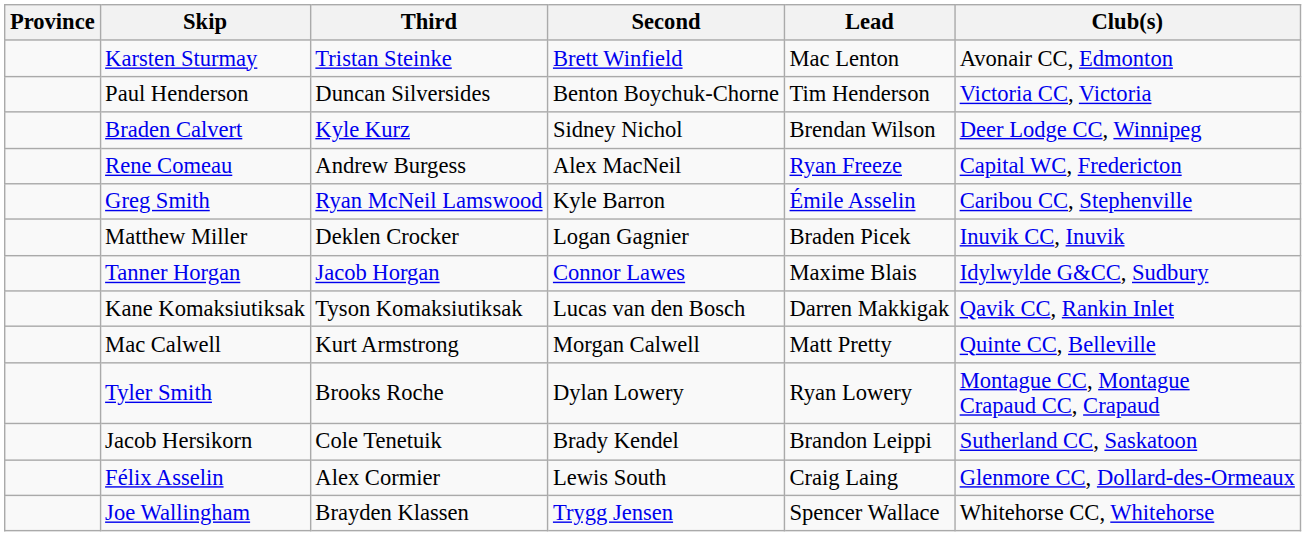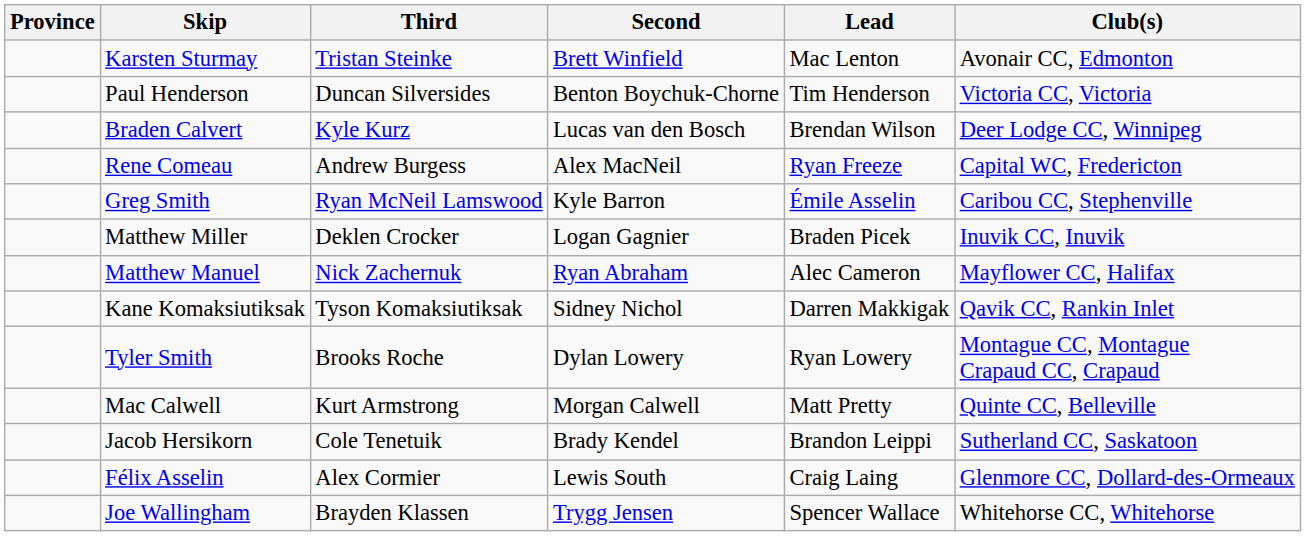 <table class="wikitable">
 <tr>
 <th>Province</th>
 <th>Skip</th>
 <th>Third</th>
 <th>Second</th>
 <th>Lead</th>
 <th>Club(s)</th>
 </tr>
 <tr>
 <td></td>
 <td><a href='#'>Karsten Sturmay</a></td>
 <td><a href='#'>Tristan Steinke</a></td>
 <td><a href='#'>Brett Winfield</a></td>
 <td>Mac Lenton</td>
 <td>Avonair CC, <a href='#'>Edmonton</a></td>
 </tr>
 <tr>
 <td></td>
 <td>Paul Henderson</td>
 <td>Duncan Silversides</td>
 <td>Benton Boychuk-Chorne</td>
 <td>Tim Henderson</td>
 <td><a href='#'>Victoria CC</a>, <a href='#'>Victoria</a></td>
 </tr>
 <tr>
 <td></td>
 <td><a href='#'>Braden Calvert</a></td>
 <td><a href='#'>Kyle Kurz</a></td>
-<td>Sidney Nichol</td>
+<td>Lucas van den Bosch</td>
 <td>Brendan Wilson</td>
 <td><a href='#'>Deer Lodge CC</a>, <a href='#'>Winnipeg</a></td>
 </tr>
 <tr>
 <td></td>
 <td><a href='#'>Rene Comeau</a></td>
 <td>Andrew Burgess</td>
 <td>Alex MacNeil</td>
 <td><a href='#'>Ryan Freeze</a></td>
 <td><a href='#'>Capital WC</a>, <a href='#'>Fredericton</a></td>
 </tr>
 <tr>
 <td></td>
 <td><a href='#'>Greg Smith</a></td>
 <td><a href='#'>Ryan McNeil Lamswood</a></td>
 <td>Kyle Barron</td>
 <td><a href='#'>Émile Asselin</a></td>
 <td><a href='#'>Caribou CC</a>, <a href='#'>Stephenville</a></td>
 </tr>
 <tr>
 <td></td>
 <td>Matthew Miller</td>
 <td>Deklen Crocker</td>
 <td>Logan Gagnier</td>
 <td>Braden Picek</td>
 <td><a href='#'>Inuvik CC</a>, <a href='#'>Inuvik</a></td>
 </tr>
 <tr>
 <td></td>
-<td><a href='#'>Tanner Horgan</a></td>
-<td><a href='#'>Jacob Horgan</a></td>
-<td><a href='#'>Connor Lawes</a></td>
-<td>Maxime Blais</td>
-<td><a href='#'>Idylwylde G&CC</a>, <a href='#'>Sudbury</a></td>
+<td><a href='#'>Matthew Manuel</a></td>
+<td><a href='#'>Nick Zachernuk</a></td>
+<td><a href='#'>Ryan Abraham</a></td>
+<td>Alec Cameron</td>
+<td><a href='#'>Mayflower CC</a>, <a href='#'>Halifax</a></td>
 </tr>
 <tr>
 <td></td>
 <td>Kane Komaksiutiksak</td>
 <td>Tyson Komaksiutiksak</td>
-<td>Lucas van den Bosch</td>
+<td>Sidney Nichol</td>
 <td>Darren Makkigak</td>
 <td><a href='#'>Qavik CC</a>, <a href='#'>Rankin Inlet</a></td>
+</tr>
+<tr>
+<td></td>
+<td><a href='#'>Tyler Smith</a></td>
+<td>Brooks Roche</td>
+<td>Dylan Lowery</td>
+<td>Ryan Lowery</td>
+<td><a href='#'>Montague CC</a>, <a href='#'>Montague</a><br><a href='#'>Crapaud CC</a>, <a href='#'>Crapaud</a></td>
 </tr>
 <tr>
 <td></td>
 <td>Mac Calwell</td>
 <td>Kurt Armstrong</td>
 <td>Morgan Calwell</td>
 <td>Matt Pretty</td>
 <td><a href='#'>Quinte CC</a>, <a href='#'>Belleville</a></td>
-</tr>
-<tr>
-<td></td>
-<td><a href='#'>Tyler Smith</a></td>
-<td>Brooks Roche</td>
-<td>Dylan Lowery</td>
-<td>Ryan Lowery</td>
-<td><a href='#'>Montague CC</a>, <a href='#'>Montague</a><br><a href='#'>Crapaud CC</a>, <a href='#'>Crapaud</a></td>
 </tr>
 <tr>
 <td></td>
 <td>Jacob Hersikorn</td>
 <td>Cole Tenetuik</td>
 <td>Brady Kendel</td>
 <td>Brandon Leippi</td>
 <td><a href='#'>Sutherland CC</a>, <a href='#'>Saskatoon</a></td>
 </tr>
 <tr>
 <td></td>
 <td><a href='#'>Félix Asselin</a></td>
 <td>Alex Cormier</td>
 <td>Lewis South</td>
 <td>Craig Laing</td>
 <td><a href='#'>Glenmore CC</a>, <a href='#'>Dollard-des-Ormeaux</a></td>
 </tr>
 <tr>
 <td></td>
 <td><a href='#'>Joe Wallingham</a></td>
 <td>Brayden Klassen</td>
 <td><a href='#'>Trygg Jensen</a></td>
 <td>Spencer Wallace</td>
 <td>Whitehorse CC, <a href='#'>Whitehorse</a></td>
 </tr>
 </table>
